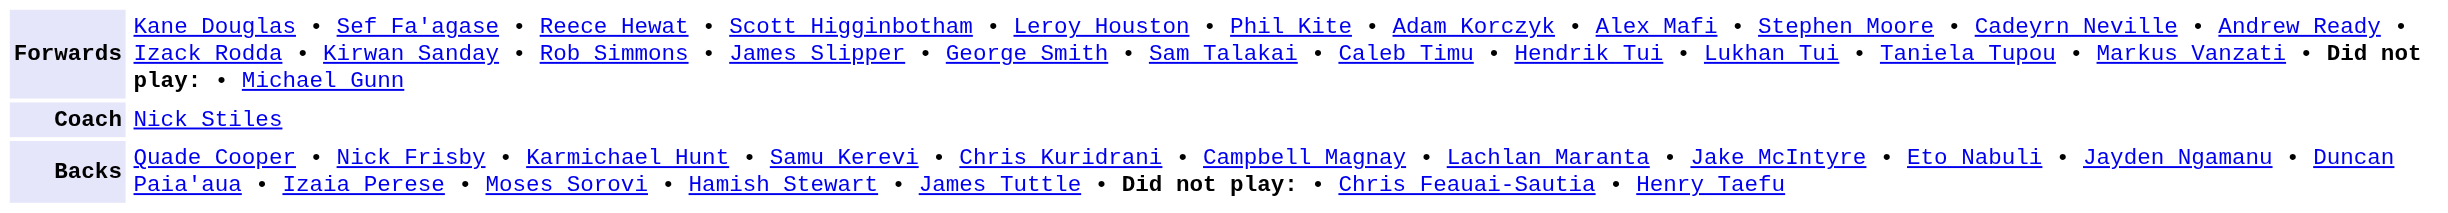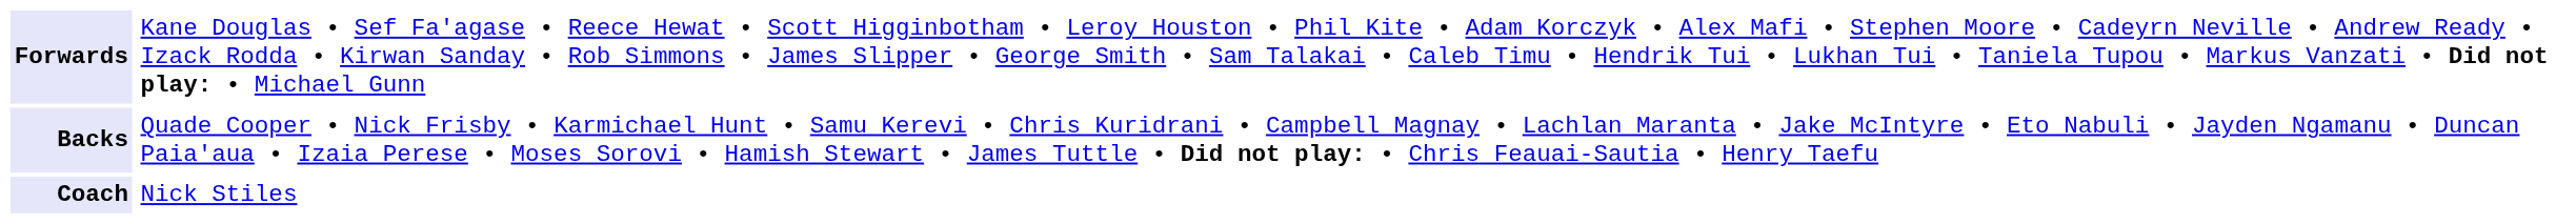 <table cellpadding="2" style="border: 1px solid white; font-size:90%;">
 <tr>
 <td style="text-align:right;" bgcolor="lavender"><strong>Forwards</strong></td>
 <td style="text-align:left;"><a href='#'>Kane Douglas</a> • <a href='#'>Sef Fa'agase</a> • <a href='#'>Reece Hewat</a> • <a href='#'>Scott Higginbotham</a> • <a href='#'>Leroy Houston</a> • <a href='#'>Phil Kite</a> • <a href='#'>Adam Korczyk</a> • <a href='#'>Alex Mafi</a> • <a href='#'>Stephen Moore</a> • <a href='#'>Cadeyrn Neville</a> • <a href='#'>Andrew Ready</a> • <a href='#'>Izack Rodda</a> • <a href='#'>Kirwan Sanday</a> • <a href='#'>Rob Simmons</a> • <a href='#'>James Slipper</a> • <a href='#'>George Smith</a> • <a href='#'>Sam Talakai</a> • <a href='#'>Caleb Timu</a> • <a href='#'>Hendrik Tui</a> • <a href='#'>Lukhan Tui</a> • <a href='#'>Taniela Tupou</a> • <a href='#'>Markus Vanzati</a> • <strong>Did not play:</strong> • <a href='#'>Michael Gunn</a></td>
 </tr>
 <tr>
+<td style="text-align:right;" bgcolor="lavender"><strong>Backs</strong></td>
+<td style="text-align:left;"><a href='#'>Quade Cooper</a> • <a href='#'>Nick Frisby</a> • <a href='#'>Karmichael Hunt</a> • <a href='#'>Samu Kerevi</a> • <a href='#'>Chris Kuridrani</a> • <a href='#'>Campbell Magnay</a> • <a href='#'>Lachlan Maranta</a> • <a href='#'>Jake McIntyre</a> • <a href='#'>Eto Nabuli</a> • <a href='#'>Jayden Ngamanu</a> • <a href='#'>Duncan Paia'aua</a> • <a href='#'>Izaia Perese</a> • <a href='#'>Moses Sorovi</a> • <a href='#'>Hamish Stewart</a> • <a href='#'>James Tuttle</a> • <strong>Did not play:</strong> • <a href='#'>Chris Feauai-Sautia</a> • <a href='#'>Henry Taefu</a></td>
+</tr>
+<tr>
 <td style="text-align:right;" bgcolor="lavender"><strong>Coach</strong></td>
 <td style="text-align:left;"><a href='#'>Nick Stiles</a></td>
 </tr>
-<tr>
-<td style="text-align:right;" bgcolor="lavender"><strong>Backs</strong></td>
-<td style="text-align:left;"><a href='#'>Quade Cooper</a> • <a href='#'>Nick Frisby</a> • <a href='#'>Karmichael Hunt</a> • <a href='#'>Samu Kerevi</a> • <a href='#'>Chris Kuridrani</a> • <a href='#'>Campbell Magnay</a> • <a href='#'>Lachlan Maranta</a> • <a href='#'>Jake McIntyre</a> • <a href='#'>Eto Nabuli</a> • <a href='#'>Jayden Ngamanu</a> • <a href='#'>Duncan Paia'aua</a> • <a href='#'>Izaia Perese</a> • <a href='#'>Moses Sorovi</a> • <a href='#'>Hamish Stewart</a> • <a href='#'>James Tuttle</a> • <strong>Did not play:</strong> • <a href='#'>Chris Feauai-Sautia</a> • <a href='#'>Henry Taefu</a></td>
-</tr>
 </table>
